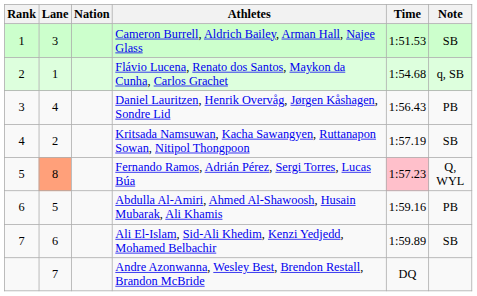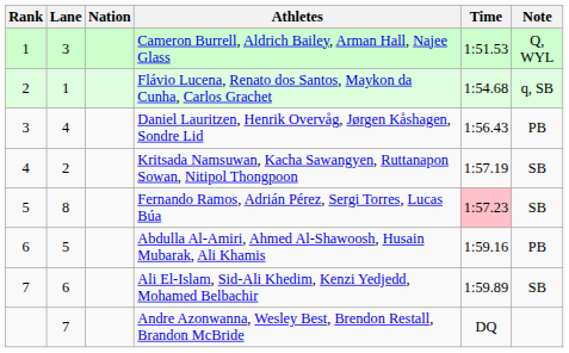 <table class="wikitable sortable" style="text-align:center">
 <tr>
 <th>Rank</th>
 <th>Lane</th>
 <th>Nation</th>
 <th>Athletes</th>
 <th>Time</th>
 <th>Note</th>
 </tr>
 <tr bgcolor=ccffcc>
 <td>1</td>
 <td>3</td>
 <td align=left></td>
 <td align=left><a href='#'>Cameron Burrell</a>, <a href='#'>Aldrich Bailey</a>, <a href='#'>Arman Hall</a>, <a href='#'>Najee Glass</a></td>
 <td>1:51.53</td>
-<td>SB</td>
+<td>Q, WYL</td>
 </tr>
 <tr bgcolor=ddffdd>
 <td>2</td>
 <td>1</td>
 <td align=left></td>
 <td align=left><a href='#'>Flávio Lucena</a>, <a href='#'>Renato dos Santos</a>, <a href='#'>Maykon da Cunha</a>, <a href='#'>Carlos Grachet</a></td>
 <td>1:54.68</td>
 <td>q, SB</td>
 </tr>
 <tr>
 <td>3</td>
 <td>4</td>
 <td align=left></td>
 <td align=left><a href='#'>Daniel Lauritzen</a>, <a href='#'>Henrik Overvåg</a>, <a href='#'>Jørgen Kåshagen</a>, <a href='#'>Sondre Lid</a></td>
 <td>1:56.43</td>
 <td>PB</td>
 </tr>
 <tr>
 <td>4</td>
 <td>2</td>
 <td align=left></td>
 <td align=left><a href='#'>Kritsada Namsuwan</a>, <a href='#'>Kacha Sawangyen</a>, <a href='#'>Ruttanapon Sowan</a>, <a href='#'>Nitipol Thongpoon</a></td>
 <td>1:57.19</td>
 <td>SB</td>
 </tr>
 <tr>
 <td>5</td>
-<td style="background: lightsalmon;">8</td>
+<td>8</td>
 <td align=left></td>
 <td align=left><a href='#'>Fernando Ramos</a>, <a href='#'>Adrián Pérez</a>, <a href='#'>Sergi Torres</a>, <a href='#'>Lucas Búa</a></td>
 <td style="background: pink;">1:57.23</td>
-<td>Q, WYL</td>
+<td>SB</td>
 </tr>
 <tr>
 <td>6</td>
 <td>5</td>
 <td align=left></td>
 <td align=left><a href='#'>Abdulla Al-Amiri</a>, <a href='#'>Ahmed Al-Shawoosh</a>, <a href='#'>Husain Mubarak</a>, <a href='#'>Ali Khamis</a></td>
 <td>1:59.16</td>
 <td>PB</td>
 </tr>
 <tr>
 <td>7</td>
 <td>6</td>
 <td align=left></td>
 <td align=left><a href='#'>Ali El-Islam</a>, <a href='#'>Sid-Ali Khedim</a>, <a href='#'>Kenzi Yedjedd</a>, <a href='#'>Mohamed Belbachir</a></td>
 <td>1:59.89</td>
 <td>SB</td>
 </tr>
 <tr>
 <td></td>
 <td>7</td>
 <td align=left></td>
 <td align=left><a href='#'>Andre Azonwanna</a>, <a href='#'>Wesley Best</a>, <a href='#'>Brendon Restall</a>, <a href='#'>Brandon McBride</a></td>
 <td>DQ</td>
 <td></td>
 </tr>
 </table>
